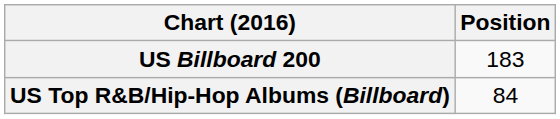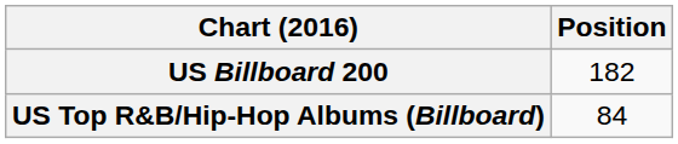 <table class="wikitable sortable plainrowheaders" style="text-align:center">
 <tr>
 <th scope="col">Chart (2016)</th>
 <th scope="col">Position</th>
 </tr>
 <tr>
 <th scope="row">US <em>Billboard</em> 200</th>
-<td>183</td>
+<td>182</td>
 </tr>
 <tr>
 <th scope="row">US Top R&B/Hip-Hop Albums (<em>Billboard</em>)</th>
 <td>84</td>
 </tr>
 </table>
